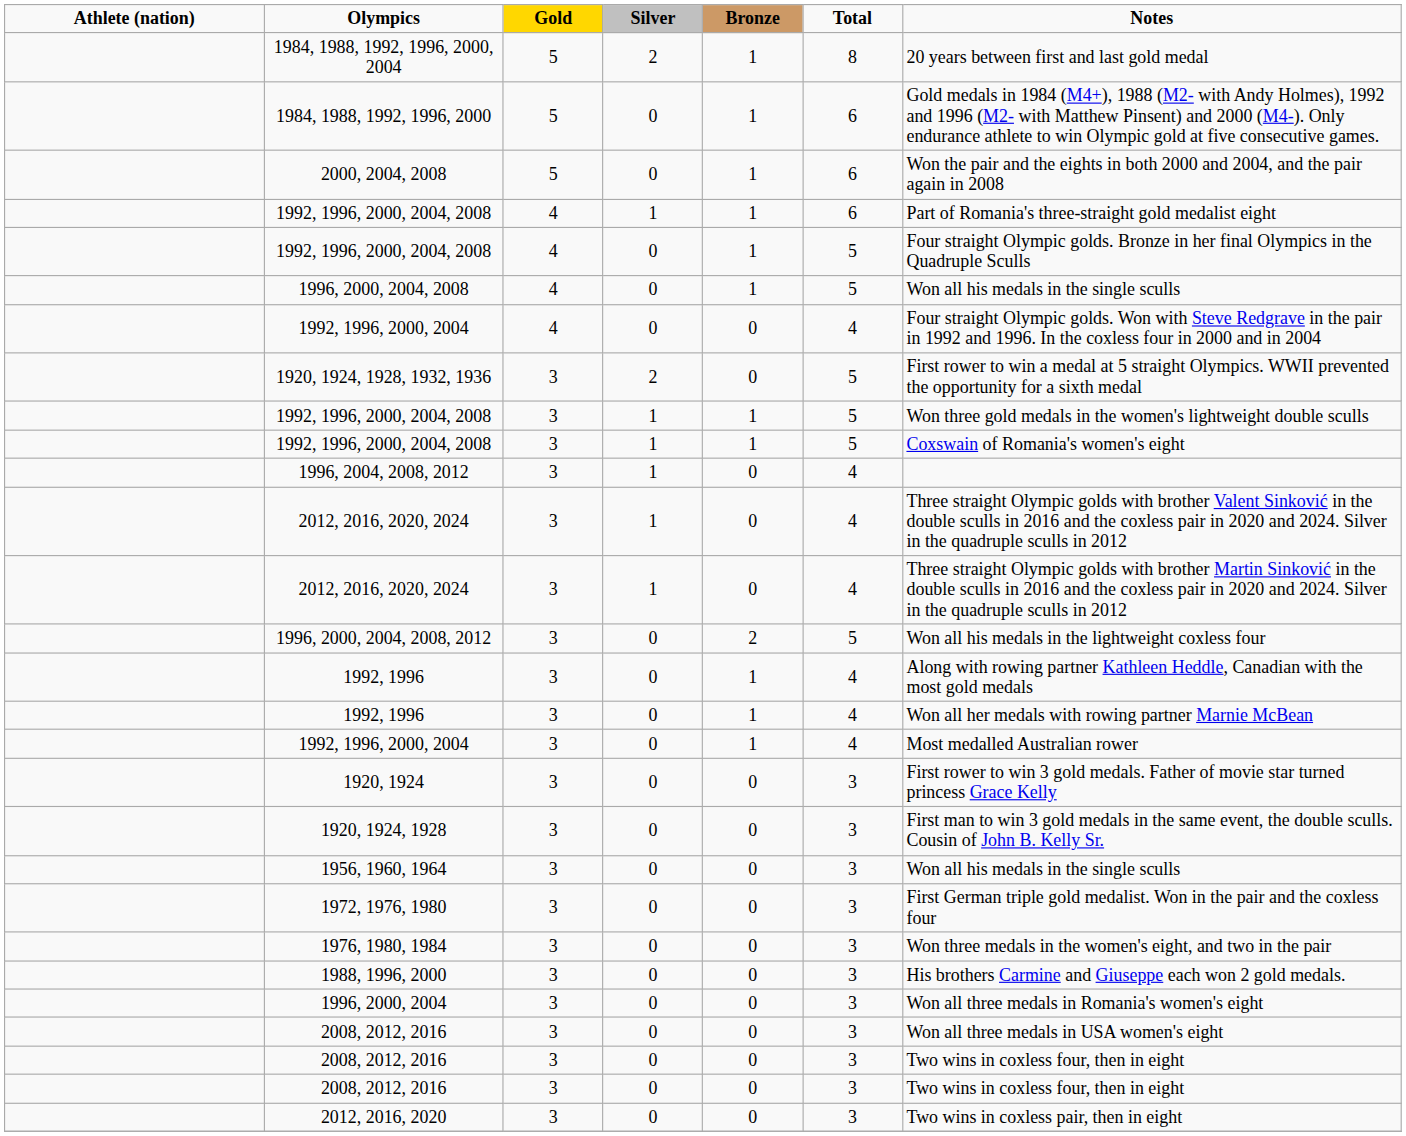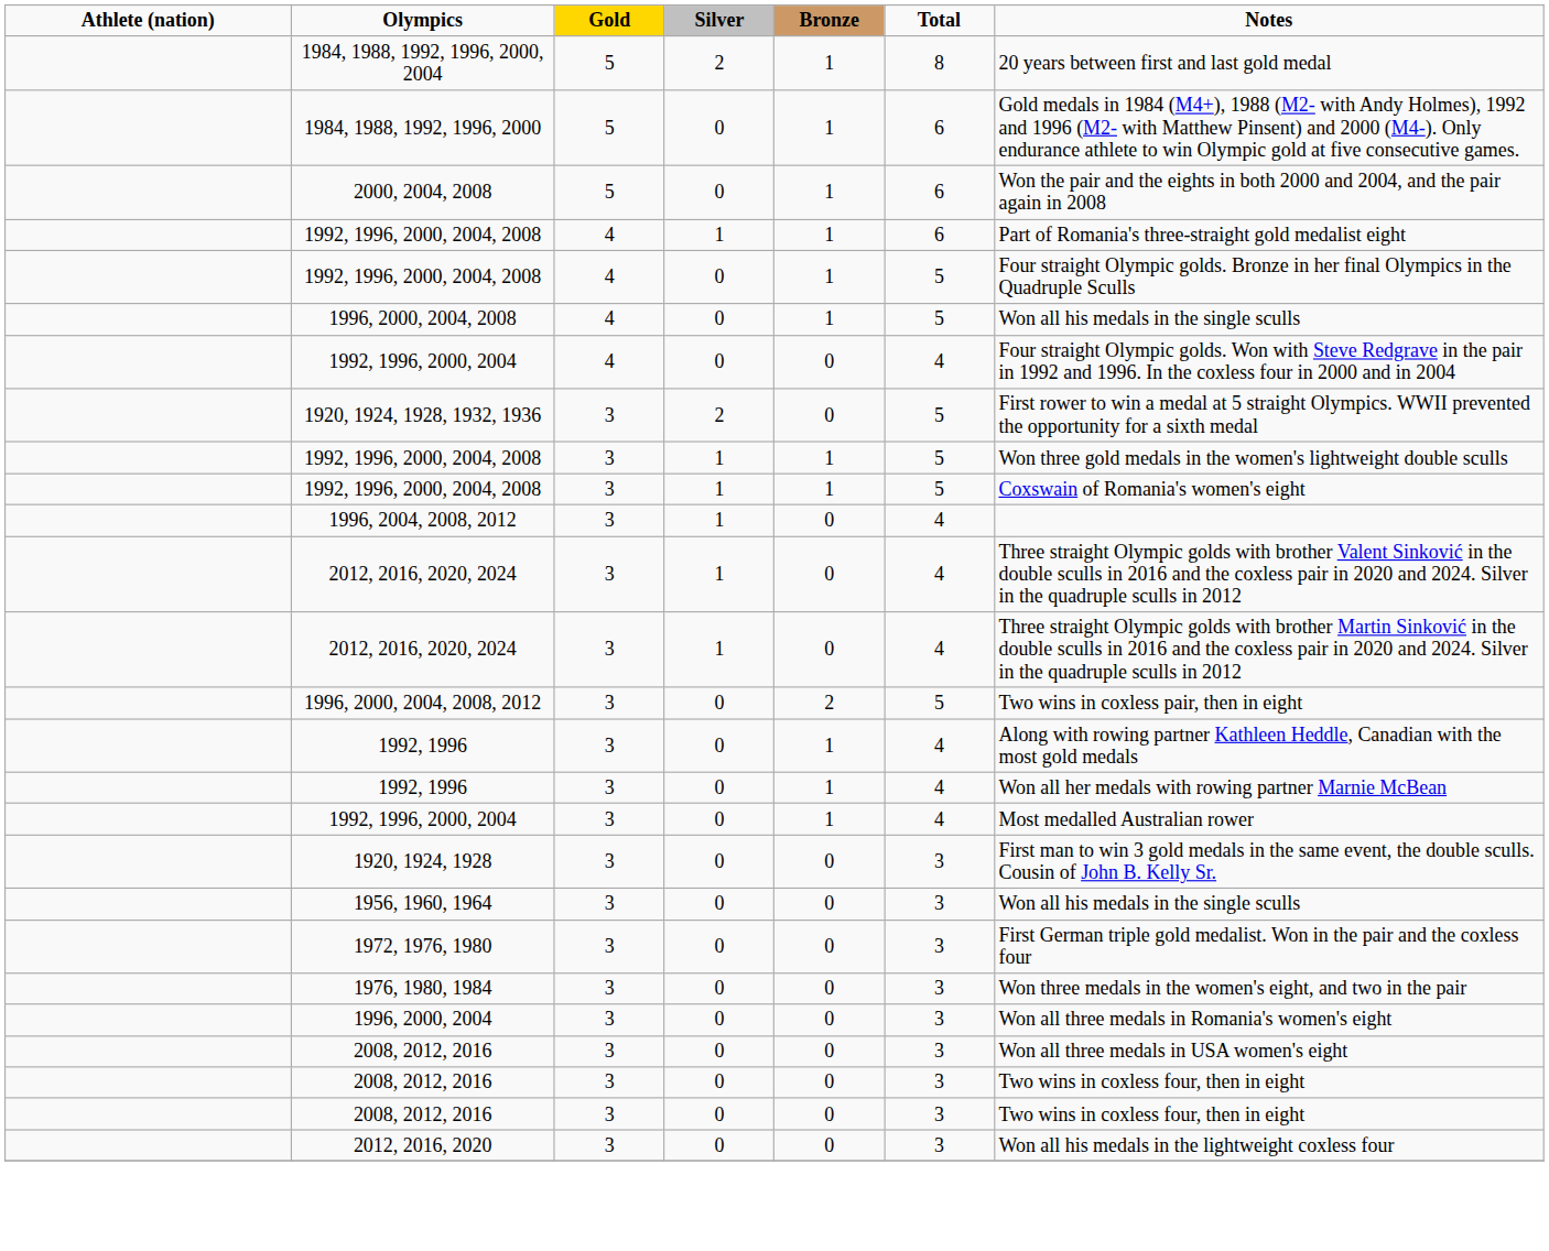 <table class="wikitable" style="text-align:center;">
 <tr>
 <td width=13%><strong>Athlete (nation)</strong></td>
 <td width=12%><strong>Olympics</strong></td>
 <td width=5% bgcolor="gold"><strong> Gold </strong></td>
 <td width=5% bgcolor="silver"><strong>Silver</strong></td>
 <td width=5% bgcolor="CC9966"><strong>Bronze</strong></td>
 <td width=5%><strong>Total</strong></td>
 <td width=25%><strong>Notes</strong></td>
 </tr>
 <tr>
 <td align=left></td>
 <td>1984, 1988, 1992, 1996, 2000, 2004</td>
 <td>5</td>
 <td>2</td>
 <td>1</td>
 <td>8</td>
 <td align=left>20 years between first and last gold medal</td>
 </tr>
 <tr>
 <td align=left></td>
 <td>1984, 1988, 1992, 1996, 2000</td>
 <td>5</td>
 <td>0</td>
 <td>1</td>
 <td>6</td>
 <td align=left>Gold medals in  1984 (<a href='#'>M4+</a>), 1988 (<a href='#'>M2-</a> with Andy Holmes), 1992 and 1996 (<a href='#'>M2-</a> with Matthew Pinsent) and 2000 (<a href='#'>M4-</a>). Only endurance athlete to win Olympic gold at five consecutive games.</td>
 </tr>
 <tr>
 <td align=left></td>
 <td>2000, 2004, 2008</td>
 <td>5</td>
 <td>0</td>
 <td>1</td>
 <td>6</td>
 <td align=left>Won the pair and the eights in both 2000 and 2004, and the pair again in 2008</td>
 </tr>
 <tr>
 <td align=left></td>
 <td>1992, 1996, 2000, 2004, 2008</td>
 <td>4</td>
 <td>1</td>
 <td>1</td>
 <td>6</td>
 <td align=left>Part of Romania's three-straight gold medalist eight</td>
 </tr>
 <tr>
 <td align=left></td>
 <td>1992, 1996, 2000, 2004, 2008</td>
 <td>4</td>
 <td>0</td>
 <td>1</td>
 <td>5</td>
 <td align=left>Four straight Olympic golds. Bronze in her final Olympics in the Quadruple Sculls</td>
 </tr>
 <tr>
 <td align=left></td>
 <td>1996, 2000, 2004, 2008</td>
 <td>4</td>
 <td>0</td>
 <td>1</td>
 <td>5</td>
 <td align=left>Won all his medals in the single sculls</td>
 </tr>
 <tr>
 <td align=left></td>
 <td>1992, 1996, 2000, 2004</td>
 <td>4</td>
 <td>0</td>
 <td>0</td>
 <td>4</td>
 <td align=left>Four straight Olympic golds. Won with <a href='#'>Steve Redgrave</a> in the pair in 1992 and 1996. In the coxless four in 2000 and in 2004</td>
 </tr>
 <tr>
 <td align=left></td>
 <td>1920, 1924, 1928, 1932, 1936</td>
 <td>3</td>
 <td>2</td>
 <td>0</td>
 <td>5</td>
 <td align=left>First rower to win a medal at 5 straight Olympics.  WWII prevented the opportunity for a sixth medal</td>
 </tr>
 <tr>
 <td align=left></td>
 <td>1992, 1996, 2000, 2004, 2008</td>
 <td>3</td>
 <td>1</td>
 <td>1</td>
 <td>5</td>
 <td align=left>Won three gold medals in the women's lightweight double sculls</td>
 </tr>
 <tr>
 <td align=left></td>
 <td>1992, 1996, 2000, 2004, 2008</td>
 <td>3</td>
 <td>1</td>
 <td>1</td>
 <td>5</td>
 <td align=left><a href='#'>Coxswain</a> of Romania's women's eight</td>
 </tr>
 <tr>
 <td align=left></td>
 <td>1996, 2004, 2008, 2012</td>
 <td>3</td>
 <td>1</td>
 <td>0</td>
 <td>4</td>
 </tr>
 <tr>
 <td align=left></td>
 <td>2012, 2016, 2020, 2024</td>
 <td>3</td>
 <td>1</td>
 <td>0</td>
 <td>4</td>
 <td align=left>Three straight Olympic golds with brother <a href='#'>Valent Sinković</a> in the double sculls in 2016 and the coxless pair in 2020 and 2024. Silver in the quadruple sculls in 2012</td>
 </tr>
 <tr>
 <td align=left></td>
 <td>2012, 2016, 2020, 2024</td>
 <td>3</td>
 <td>1</td>
 <td>0</td>
 <td>4</td>
 <td align=left>Three straight Olympic golds with brother <a href='#'>Martin Sinković</a> in the double sculls in 2016 and the coxless pair in 2020 and 2024. Silver in the quadruple sculls in 2012</td>
 </tr>
 <tr>
 <td align=left></td>
 <td>1996, 2000, 2004, 2008, 2012</td>
 <td>3</td>
 <td>0</td>
 <td>2</td>
 <td>5</td>
-<td align=left>Won all his medals in the lightweight coxless four</td>
+<td align=left>Two wins in coxless pair, then in eight</td>
 </tr>
 <tr>
 <td align=left></td>
 <td>1992, 1996</td>
 <td>3</td>
 <td>0</td>
 <td>1</td>
 <td>4</td>
 <td align=left>Along with rowing partner <a href='#'>Kathleen Heddle</a>, Canadian with the most gold medals</td>
 </tr>
 <tr>
 <td align=left></td>
 <td>1992, 1996</td>
 <td>3</td>
 <td>0</td>
 <td>1</td>
 <td>4</td>
 <td align=left>Won all her medals with rowing partner <a href='#'>Marnie McBean</a></td>
 </tr>
 <tr>
 <td align=left></td>
 <td>1992, 1996, 2000, 2004</td>
 <td>3</td>
 <td>0</td>
 <td>1</td>
 <td>4</td>
 <td align=left>Most medalled Australian rower</td>
-</tr>
-<tr>
-<td align=left></td>
-<td>1920, 1924</td>
-<td>3</td>
-<td>0</td>
-<td>0</td>
-<td>3</td>
-<td align=left>First rower to win 3 gold medals.  Father of movie star turned princess <a href='#'>Grace Kelly</a></td>
 </tr>
 <tr>
 <td align=left></td>
 <td>1920, 1924, 1928</td>
 <td>3</td>
 <td>0</td>
 <td>0</td>
 <td>3</td>
 <td align=left>First man to win 3 gold medals in the same event, the double sculls. Cousin of <a href='#'>John B. Kelly Sr.</a></td>
 </tr>
 <tr>
 <td align=left></td>
 <td>1956, 1960, 1964</td>
 <td>3</td>
 <td>0</td>
 <td>0</td>
 <td>3</td>
 <td align=left>Won all his medals in the single sculls</td>
 </tr>
 <tr>
 <td align=left></td>
 <td>1972, 1976, 1980</td>
 <td>3</td>
 <td>0</td>
 <td>0</td>
 <td>3</td>
 <td align=left>First German triple gold medalist.  Won in the pair and the coxless four</td>
 </tr>
 <tr>
 <td align=left></td>
 <td>1976, 1980, 1984</td>
 <td>3</td>
 <td>0</td>
 <td>0</td>
 <td>3</td>
 <td align=left>Won three medals in the women's eight, and two in the pair</td>
-</tr>
-<tr>
-<td align=left></td>
-<td>1988, 1996, 2000</td>
-<td>3</td>
-<td>0</td>
-<td>0</td>
-<td>3</td>
-<td align=left>His brothers <a href='#'>Carmine</a> and <a href='#'>Giuseppe</a> each won 2 gold medals.</td>
 </tr>
 <tr>
 <td align=left></td>
 <td>1996, 2000, 2004</td>
 <td>3</td>
 <td>0</td>
 <td>0</td>
 <td>3</td>
 <td align=left>Won all three medals in Romania's women's eight</td>
 </tr>
 <tr>
 <td align=left></td>
 <td>2008, 2012, 2016</td>
 <td>3</td>
 <td>0</td>
 <td>0</td>
 <td>3</td>
 <td align=left>Won all three medals in USA women's eight</td>
 </tr>
 <tr>
 <td align=left></td>
 <td>2008, 2012, 2016</td>
 <td>3</td>
 <td>0</td>
 <td>0</td>
 <td>3</td>
 <td align=left>Two wins in coxless four, then in eight</td>
 </tr>
 <tr>
 <td align=left></td>
 <td>2008, 2012, 2016</td>
 <td>3</td>
 <td>0</td>
 <td>0</td>
 <td>3</td>
 <td align=left>Two wins in coxless four, then in eight</td>
 </tr>
 <tr>
 <td align=left></td>
 <td>2012, 2016, 2020</td>
 <td>3</td>
 <td>0</td>
 <td>0</td>
 <td>3</td>
-<td align=left>Two wins in coxless pair, then in eight</td>
+<td align=left>Won all his medals in the lightweight coxless four</td>
 </tr>
 <tr>
 </tr>
 </table>
